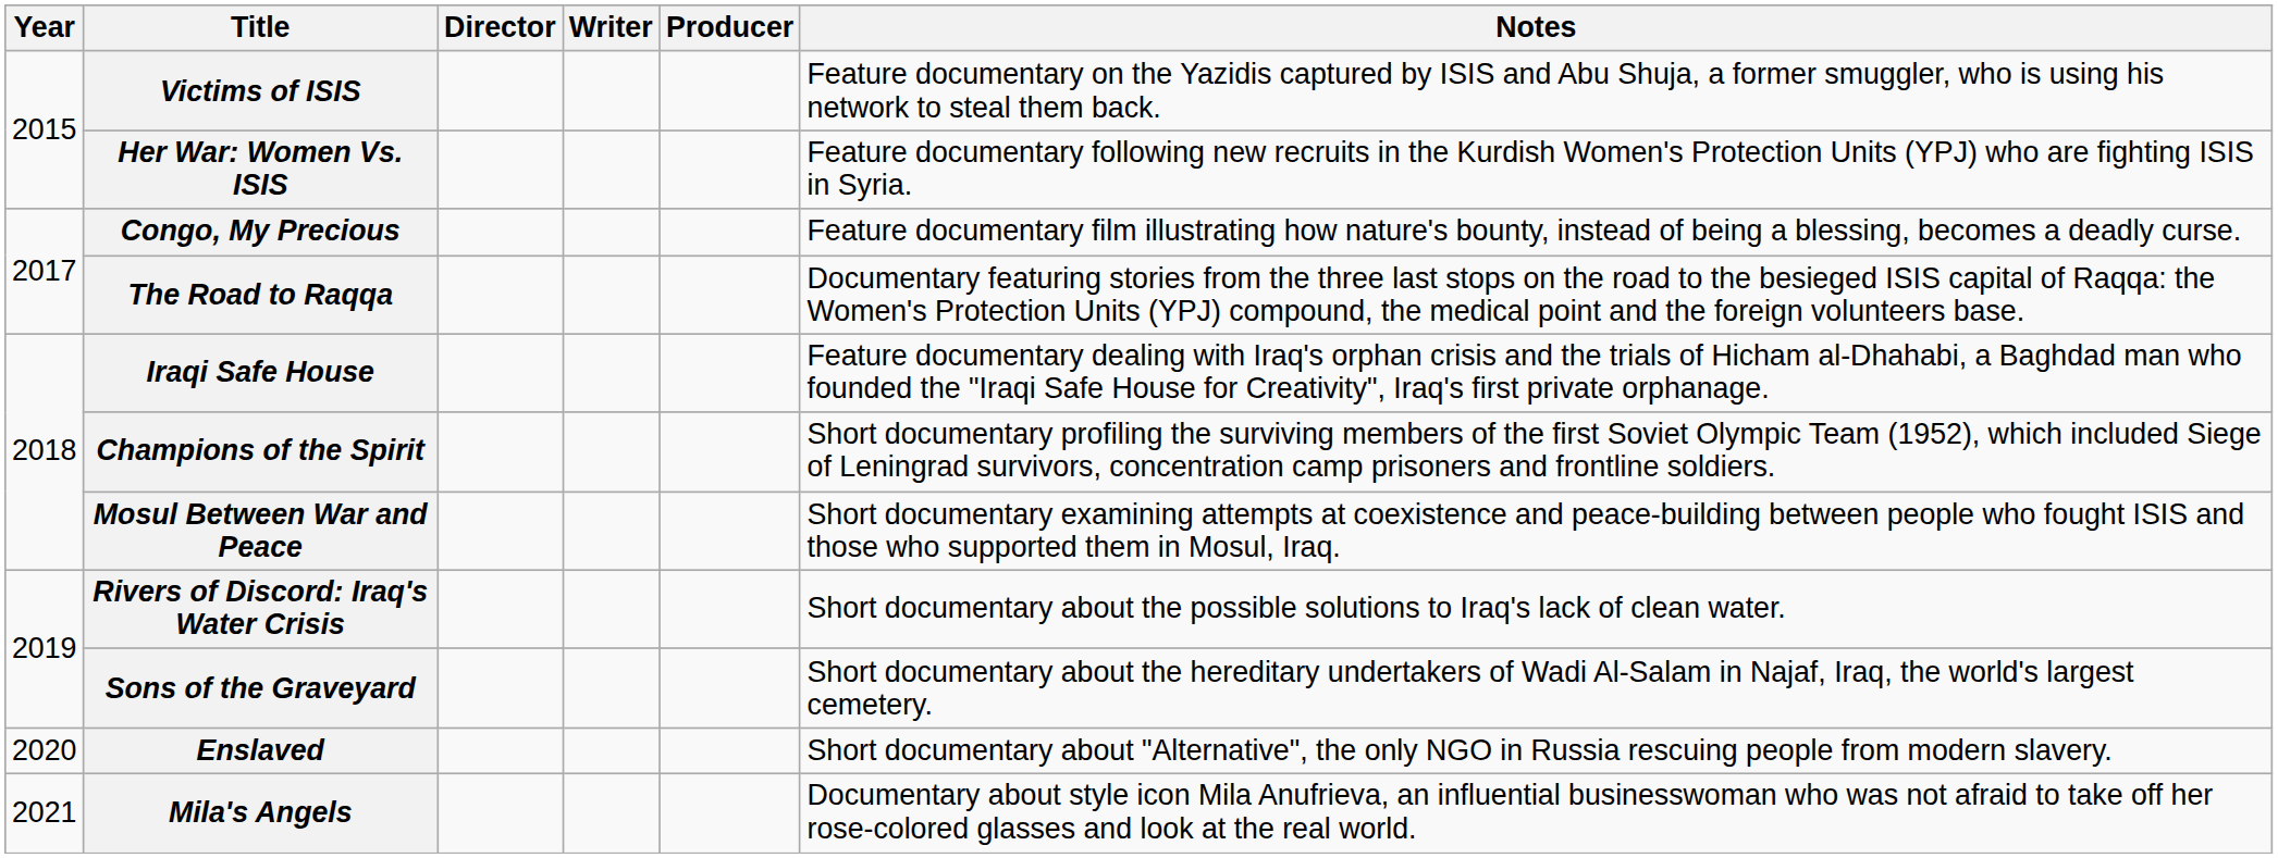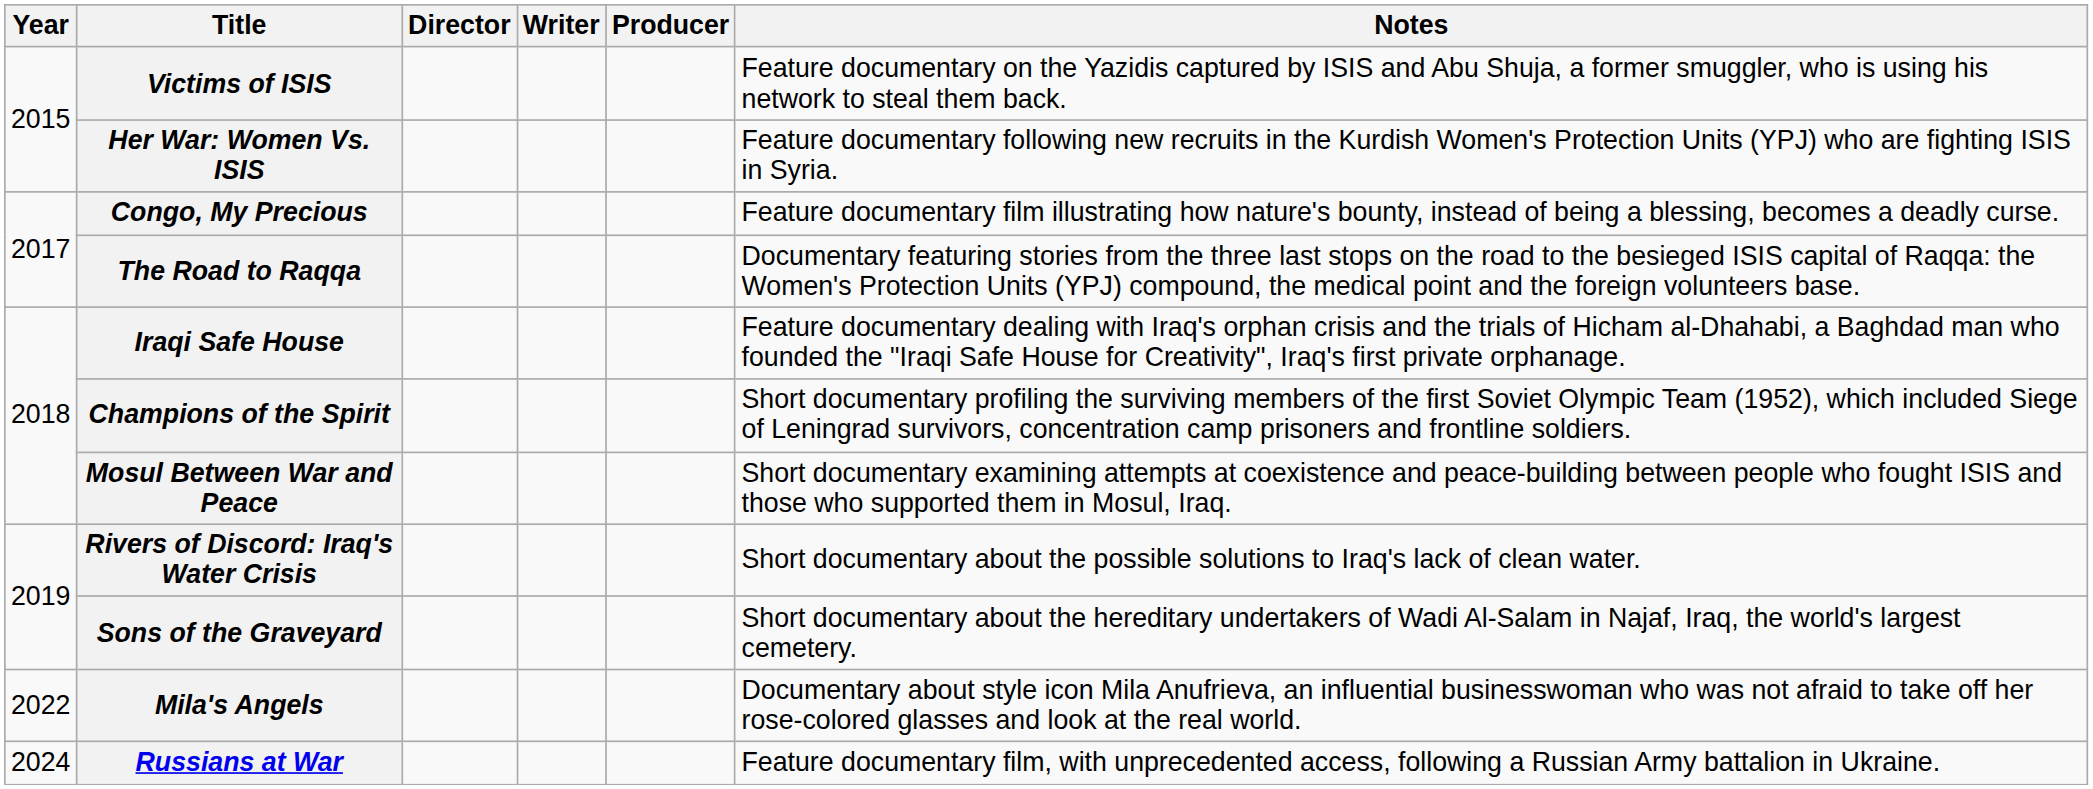 <table class="wikitable sortable plainrowheaders">
 <tr>
 <th scope="col">Year</th>
 <th scope="col">Title</th>
 <th scope="col">Director</th>
 <th scope="col">Writer</th>
 <th scope="col">Producer</th>
 <th scope="col">Notes</th>
 </tr>
 <tr>
 <td rowspan=2>2015</td>
 <th scope="row"><em>Victims of ISIS</em></th>
 <td></td>
 <td></td>
 <td></td>
 <td>Feature documentary on the Yazidis captured by ISIS and Abu Shuja, a former smuggler, who is using his network to steal them back.</td>
 </tr>
 <tr>
 <th scope="row"><em>Her War: Women Vs. ISIS</em></th>
 <td></td>
 <td></td>
 <td></td>
 <td>Feature documentary following new recruits in the Kurdish Women's Protection Units (YPJ) who are fighting ISIS in Syria.</td>
 </tr>
 <tr>
 <td rowspan=2>2017</td>
 <th scope="row"><em>Congo, My Precious</em></th>
 <td></td>
 <td></td>
 <td></td>
 <td>Feature documentary film illustrating how nature's bounty, instead of being a blessing, becomes a deadly curse.</td>
 </tr>
 <tr>
 <th scope="row"><em>The Road to Raqqa</em></th>
 <td></td>
 <td></td>
 <td></td>
 <td>Documentary featuring stories from the three last stops on the road to the besieged ISIS capital of Raqqa: the Women's Protection Units (YPJ) compound, the medical point and the foreign volunteers base.</td>
 </tr>
 <tr>
 <td rowspan=3>2018</td>
 <th scope="row"><em>Iraqi Safe House</em></th>
 <td></td>
 <td></td>
 <td></td>
 <td>Feature documentary dealing with Iraq's orphan crisis and the trials of Hicham al-Dhahabi, a Baghdad man who founded the "Iraqi Safe House for Creativity", Iraq's first private orphanage.</td>
 </tr>
 <tr>
 <th scope="row"><em>Champions of the Spirit</em></th>
 <td></td>
 <td></td>
 <td></td>
 <td>Short documentary profiling the surviving members of the first Soviet Olympic Team (1952), which included Siege of Leningrad survivors, concentration camp prisoners and frontline soldiers.</td>
 </tr>
 <tr>
 <th scope="row"><em>Mosul Between War and Peace</em></th>
 <td></td>
 <td></td>
 <td></td>
 <td>Short documentary examining attempts at coexistence and peace-building between people who fought ISIS and those who supported them in Mosul, Iraq.</td>
 </tr>
 <tr>
 <td rowspan=2>2019</td>
 <th scope="row"><em>Rivers of Discord: Iraq's Water Crisis</em></th>
 <td></td>
 <td></td>
 <td></td>
 <td>Short documentary about the possible solutions to Iraq's lack of clean water.</td>
 </tr>
 <tr>
 <th scope="row"><em>Sons of the Graveyard</em></th>
 <td></td>
 <td></td>
 <td></td>
 <td>Short documentary about the hereditary undertakers of Wadi Al-Salam in Najaf, Iraq, the world's largest cemetery.</td>
 </tr>
 <tr>
-<td>2020</td>
-<th scope="row"><em>Enslaved</em></th>
-<td></td>
-<td></td>
-<td></td>
-<td>Short documentary about "Alternative", the only NGO in Russia rescuing people from modern slavery.</td>
-</tr>
-<tr>
-<td>2021</td>
+<td>2022</td>
 <th scope="row"><em>Mila's Angels</em></th>
 <td></td>
 <td></td>
 <td></td>
 <td>Documentary about style icon Mila Anufrieva, an influential businesswoman who was not afraid to take off her rose-colored glasses and look at the real world.</td>
 </tr>
+<tr>
+<td>2024</td>
+<th scope="row"><em><a href='#'>Russians at War</a></em></th>
+<td></td>
+<td></td>
+<td></td>
+<td>Feature documentary film, with unprecedented access, following a Russian Army battalion in Ukraine.</td>
+</tr>
 </table>
